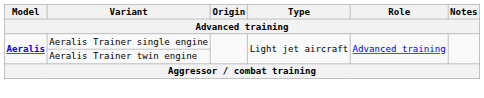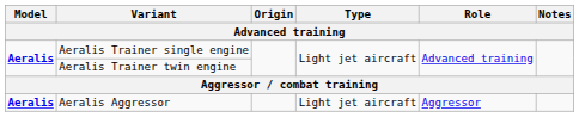 <table class="wikitable sortable">
 <tr>
 <th scope=col>Model</th>
 <th scope=col>Variant</th>
 <th scope=col>Origin</th>
 <th scope=col>Type</th>
 <th scope=col>Role</th>
 <th scope=col>Notes</th>
 </tr>
 <tr>
 <th colspan="6">Advanced training</th>
 </tr>
 <tr>
 <td rowspan="2"><a href='#'><strong>Aeralis</strong></a></td>
 <td>Aeralis Trainer single engine</td>
 <td rowspan="2"><small></small></td>
 <td rowspan="2">Light jet aircraft</td>
 <td rowspan="2"><a href='#'>Advanced training</a></td>
 <td rowspan="2"></td>
 </tr>
 <tr>
 <td>Aeralis Trainer twin engine</td>
 </tr>
 <tr>
 <th colspan="6">Aggressor / combat training</th>
 </tr>
+<tr>
+<td><a href='#'><strong>Aeralis</strong></a></td>
+<td>Aeralis Aggressor</td>
+<td><small></small></td>
+<td>Light jet aircraft</td>
+<td><a href='#'>Aggressor</a></td>
+<td></td>
+</tr>
 </table>
